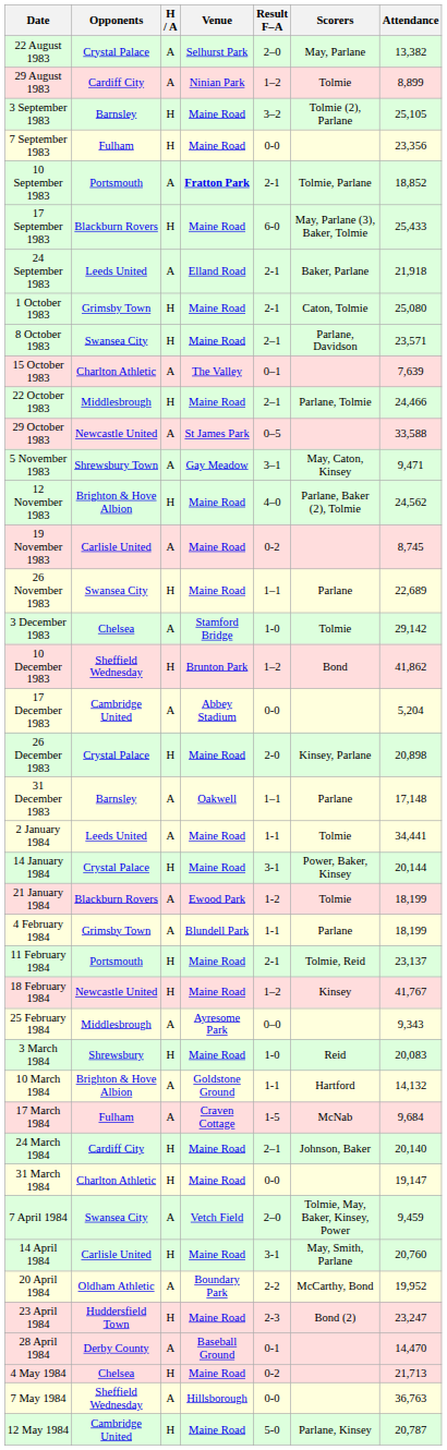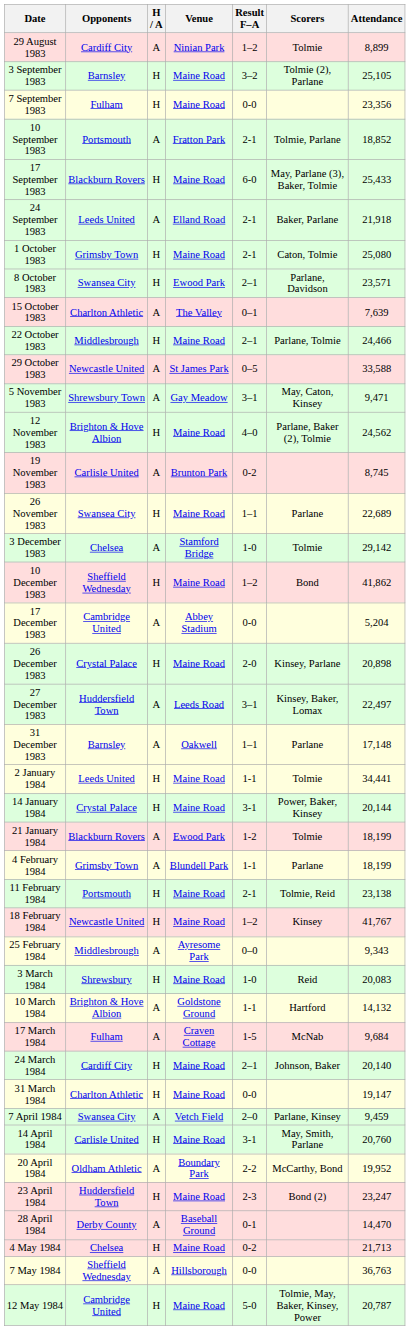 <table class="wikitable" style="text-align:center">
 <tr>
 <th>Date</th>
 <th>Opponents</th>
 <th>H / A</th>
 <th>Venue</th>
 <th>Result<br>F–A</th>
 <th>Scorers</th>
 <th>Attendance</th>
-</tr>
-<tr bgcolor="#ddffdd">
-<td>22 August 1983</td>
-<td><a href='#'>Crystal Palace</a></td>
-<td>A</td>
-<td><a href='#'>Selhurst Park</a></td>
-<td>2–0</td>
-<td>May, Parlane</td>
-<td>13,382</td>
 </tr>
 <tr bgcolor="#ffdddd">
 <td>29 August 1983</td>
 <td><a href='#'>Cardiff City</a></td>
 <td>A</td>
 <td><a href='#'>Ninian Park</a></td>
 <td>1–2</td>
 <td>Tolmie</td>
 <td>8,899</td>
 </tr>
 <tr bgcolor="#ddffdd">
 <td>3 September 1983</td>
 <td><a href='#'>Barnsley</a></td>
 <td>H</td>
 <td><a href='#'>Maine Road</a></td>
 <td>3–2</td>
 <td>Tolmie (2), Parlane</td>
 <td>25,105</td>
 </tr>
 <tr bgcolor="#ffffdd">
 <td>7 September 1983</td>
 <td><a href='#'>Fulham</a></td>
 <td>H</td>
 <td><a href='#'>Maine Road</a></td>
 <td>0-0</td>
 <td></td>
 <td>23,356</td>
 </tr>
 <tr bgcolor="#ddffdd">
 <td>10 September 1983</td>
 <td><a href='#'>Portsmouth</a></td>
 <td>A</td>
-<td><strong><a href='#'>Fratton Park</a></strong></td>
+<td><a href='#'>Fratton Park</a></td>
 <td>2-1</td>
 <td>Tolmie, Parlane</td>
 <td>18,852</td>
 </tr>
 <tr bgcolor="#ddffdd">
 <td>17 September 1983</td>
 <td><a href='#'>Blackburn Rovers</a></td>
 <td>H</td>
 <td><a href='#'>Maine Road</a></td>
 <td>6-0</td>
 <td>May, Parlane (3), Baker, Tolmie</td>
 <td>25,433</td>
 </tr>
 <tr bgcolor="#ddffdd">
 <td>24 September 1983</td>
 <td><a href='#'>Leeds United</a></td>
 <td>A</td>
 <td><a href='#'>Elland Road</a></td>
 <td>2-1</td>
 <td>Baker, Parlane</td>
 <td>21,918</td>
 </tr>
 <tr bgcolor="#ddffdd">
 <td>1 October 1983</td>
 <td><a href='#'>Grimsby Town</a></td>
 <td>H</td>
 <td><a href='#'>Maine Road</a></td>
 <td>2-1</td>
 <td>Caton, Tolmie</td>
 <td>25,080</td>
 </tr>
 <tr bgcolor="#ddffdd">
 <td>8 October 1983</td>
 <td><a href='#'>Swansea City</a></td>
 <td>H</td>
-<td><a href='#'>Maine Road</a></td>
+<td><a href='#'>Ewood Park</a></td>
 <td>2–1</td>
 <td>Parlane, Davidson</td>
 <td>23,571</td>
 </tr>
 <tr bgcolor="#ffdddd">
 <td>15 October 1983</td>
 <td><a href='#'>Charlton Athletic</a></td>
 <td>A</td>
 <td><a href='#'>The Valley</a></td>
 <td>0–1</td>
 <td></td>
 <td>7,639</td>
 </tr>
 <tr bgcolor="#ddffdd">
 <td>22 October 1983</td>
 <td><a href='#'>Middlesbrough</a></td>
 <td>H</td>
 <td><a href='#'>Maine Road</a></td>
 <td>2–1</td>
 <td>Parlane, Tolmie</td>
 <td>24,466</td>
 </tr>
 <tr bgcolor="#ffdddd">
 <td>29 October 1983</td>
 <td><a href='#'>Newcastle United</a></td>
 <td>A</td>
 <td><a href='#'>St James Park</a></td>
 <td>0–5</td>
 <td></td>
 <td>33,588</td>
 </tr>
 <tr bgcolor="#ddffdd">
 <td>5 November 1983</td>
 <td><a href='#'>Shrewsbury Town</a></td>
 <td>A</td>
 <td><a href='#'>Gay Meadow</a></td>
 <td>3–1</td>
 <td>May, Caton, Kinsey</td>
 <td>9,471</td>
 </tr>
 <tr bgcolor="#ddffdd">
 <td>12 November 1983</td>
 <td><a href='#'>Brighton & Hove Albion</a></td>
 <td>H</td>
 <td><a href='#'>Maine Road</a></td>
 <td>4–0</td>
 <td>Parlane, Baker (2), Tolmie</td>
 <td>24,562</td>
 </tr>
 <tr bgcolor="#ffdddd">
 <td>19 November 1983</td>
 <td><a href='#'>Carlisle United</a></td>
 <td>A</td>
-<td><a href='#'>Maine Road</a></td>
+<td><a href='#'>Brunton Park</a></td>
 <td>0-2</td>
 <td></td>
 <td>8,745</td>
 </tr>
 <tr bgcolor="#ffffdd">
 <td>26 November 1983</td>
 <td><a href='#'>Swansea City</a></td>
 <td>H</td>
 <td><a href='#'>Maine Road</a></td>
 <td>1–1</td>
 <td>Parlane</td>
 <td>22,689</td>
 </tr>
 <tr bgcolor="#ddffdd">
 <td>3 December 1983</td>
 <td><a href='#'>Chelsea</a></td>
 <td>A</td>
 <td><a href='#'>Stamford Bridge</a></td>
 <td>1-0</td>
 <td>Tolmie</td>
 <td>29,142</td>
 </tr>
 <tr bgcolor="#ffdddd">
 <td>10 December 1983</td>
 <td><a href='#'>Sheffield Wednesday</a></td>
 <td>H</td>
-<td><a href='#'>Brunton Park</a></td>
+<td><a href='#'>Maine Road</a></td>
 <td>1–2</td>
 <td>Bond</td>
 <td>41,862</td>
 </tr>
 <tr bgcolor="#ffffdd">
 <td>17 December 1983</td>
 <td><a href='#'>Cambridge United</a></td>
 <td>A</td>
 <td><a href='#'>Abbey Stadium</a></td>
 <td>0-0</td>
 <td></td>
 <td>5,204</td>
 </tr>
 <tr bgcolor="#ddffdd">
 <td>26 December 1983</td>
 <td><a href='#'>Crystal Palace</a></td>
 <td>H</td>
 <td><a href='#'>Maine Road</a></td>
 <td>2-0</td>
 <td>Kinsey, Parlane</td>
 <td>20,898</td>
 </tr>
+<tr bgcolor="#ddffdd">
+<td>27 December 1983</td>
+<td><a href='#'>Huddersfield Town</a></td>
+<td>A</td>
+<td><a href='#'>Leeds Road</a></td>
+<td>3–1</td>
+<td>Kinsey, Baker, Lomax</td>
+<td>22,497</td>
+</tr>
 <tr bgcolor="#ffffdd">
 <td>31 December 1983</td>
 <td><a href='#'>Barnsley</a></td>
 <td>A</td>
 <td><a href='#'>Oakwell</a></td>
 <td>1–1</td>
 <td>Parlane</td>
 <td>17,148</td>
 </tr>
 <tr bgcolor="#ffffdd">
 <td>2 January 1984</td>
 <td><a href='#'>Leeds United</a></td>
-<td>A</td>
+<td>H</td>
 <td><a href='#'>Maine Road</a></td>
 <td>1-1</td>
 <td>Tolmie</td>
 <td>34,441</td>
 </tr>
 <tr bgcolor="#ddffdd">
 <td>14 January 1984</td>
 <td><a href='#'>Crystal Palace</a></td>
 <td>H</td>
 <td><a href='#'>Maine Road</a></td>
 <td>3-1</td>
 <td>Power, Baker, Kinsey</td>
 <td>20,144</td>
 </tr>
 <tr bgcolor="#ffdddd">
 <td>21 January 1984</td>
 <td><a href='#'>Blackburn Rovers</a></td>
 <td>A</td>
 <td><a href='#'>Ewood Park</a></td>
 <td>1-2</td>
 <td>Tolmie</td>
 <td>18,199</td>
 </tr>
 <tr bgcolor="#ffffdd">
 <td>4 February 1984</td>
 <td><a href='#'>Grimsby Town</a></td>
 <td>A</td>
 <td><a href='#'>Blundell Park</a></td>
 <td>1-1</td>
 <td>Parlane</td>
 <td>18,199</td>
 </tr>
 <tr bgcolor="#ddffdd">
 <td>11 February 1984</td>
 <td><a href='#'>Portsmouth</a></td>
 <td>H</td>
 <td><a href='#'>Maine Road</a></td>
 <td>2-1</td>
 <td>Tolmie, Reid</td>
-<td>23,137</td>
+<td>23,138</td>
 </tr>
 <tr bgcolor="#ffdddd">
 <td>18 February 1984</td>
 <td><a href='#'>Newcastle United</a></td>
 <td>H</td>
 <td><a href='#'>Maine Road</a></td>
 <td>1–2</td>
 <td>Kinsey</td>
 <td>41,767</td>
 </tr>
 <tr bgcolor="#ffffdd">
 <td>25 February 1984</td>
 <td><a href='#'>Middlesbrough</a></td>
 <td>A</td>
 <td><a href='#'>Ayresome Park</a></td>
 <td>0–0</td>
 <td></td>
 <td>9,343</td>
 </tr>
 <tr bgcolor="#ddffdd">
 <td>3 March 1984</td>
 <td><a href='#'>Shrewsbury</a></td>
 <td>H</td>
 <td><a href='#'>Maine Road</a></td>
 <td>1-0</td>
 <td>Reid</td>
 <td>20,083</td>
 </tr>
 <tr bgcolor="#ffffdd">
 <td>10 March 1984</td>
 <td><a href='#'>Brighton & Hove Albion</a></td>
 <td>A</td>
 <td><a href='#'>Goldstone Ground</a></td>
 <td>1-1</td>
 <td>Hartford</td>
 <td>14,132</td>
 </tr>
 <tr bgcolor="#ffdddd">
 <td>17 March 1984</td>
 <td><a href='#'>Fulham</a></td>
 <td>A</td>
 <td><a href='#'>Craven Cottage</a></td>
 <td>1-5</td>
 <td>McNab</td>
 <td>9,684</td>
 </tr>
 <tr bgcolor="#ddffdd">
 <td>24 March 1984</td>
 <td><a href='#'>Cardiff City</a></td>
 <td>H</td>
 <td><a href='#'>Maine Road</a></td>
 <td>2–1</td>
 <td>Johnson, Baker</td>
 <td>20,140</td>
 </tr>
 <tr bgcolor="#ffffdd">
 <td>31 March 1984</td>
 <td><a href='#'>Charlton Athletic</a></td>
 <td>H</td>
 <td><a href='#'>Maine Road</a></td>
 <td>0-0</td>
 <td></td>
 <td>19,147</td>
 </tr>
 <tr bgcolor="#ddffdd">
 <td>7 April 1984</td>
 <td><a href='#'>Swansea City</a></td>
 <td>A</td>
 <td><a href='#'>Vetch Field</a></td>
 <td>2–0</td>
-<td>Tolmie, May, Baker, Kinsey, Power</td>
+<td>Parlane, Kinsey</td>
 <td>9,459</td>
 </tr>
 <tr bgcolor="#ddffdd">
 <td>14 April 1984</td>
 <td><a href='#'>Carlisle United</a></td>
 <td>H</td>
 <td><a href='#'>Maine Road</a></td>
 <td>3-1</td>
 <td>May, Smith, Parlane</td>
 <td>20,760</td>
 </tr>
 <tr bgcolor="#ffffdd">
 <td>20 April 1984</td>
 <td><a href='#'>Oldham Athletic</a></td>
 <td>A</td>
 <td><a href='#'>Boundary Park</a></td>
 <td>2-2</td>
 <td>McCarthy, Bond</td>
 <td>19,952</td>
 </tr>
 <tr bgcolor="#ffdddd">
 <td>23 April 1984</td>
 <td><a href='#'>Huddersfield Town</a></td>
 <td>H</td>
 <td><a href='#'>Maine Road</a></td>
 <td>2-3</td>
 <td>Bond (2)</td>
 <td>23,247</td>
 </tr>
 <tr bgcolor="#ffdddd">
 <td>28 April 1984</td>
 <td><a href='#'>Derby County</a></td>
 <td>A</td>
 <td><a href='#'>Baseball Ground</a></td>
 <td>0-1</td>
 <td></td>
 <td>14,470</td>
 </tr>
 <tr bgcolor="#ffdddd">
 <td>4 May 1984</td>
 <td><a href='#'>Chelsea</a></td>
 <td>H</td>
 <td><a href='#'>Maine Road</a></td>
 <td>0-2</td>
 <td></td>
 <td>21,713</td>
 </tr>
 <tr bgcolor="#ffffdd">
 <td>7 May 1984</td>
 <td><a href='#'>Sheffield Wednesday</a></td>
 <td>A</td>
 <td><a href='#'>Hillsborough</a></td>
 <td>0-0</td>
 <td></td>
 <td>36,763</td>
 </tr>
 <tr bgcolor="#ddffdd">
 <td>12 May 1984</td>
 <td><a href='#'>Cambridge United</a></td>
 <td>H</td>
 <td><a href='#'>Maine Road</a></td>
 <td>5-0</td>
-<td>Parlane, Kinsey</td>
+<td>Tolmie, May, Baker, Kinsey, Power</td>
 <td>20,787</td>
 </tr>
 </table>
